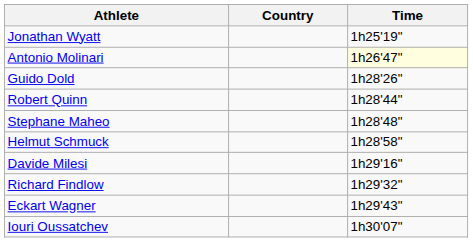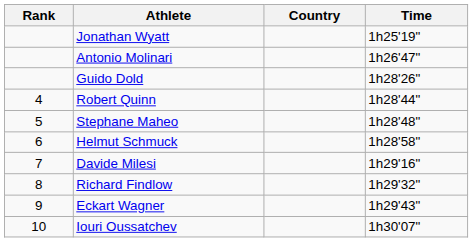 <table class="wikitable" width=80% style="font-size:90%; text-align:left;">
 <tr>
+<th>Rank</th>
 <th>Athlete</th>
 <th>Country</th>
 <th>Time</th>
 </tr>
 <tr>
+<td align=center></td>
 <td><a href='#'>Jonathan Wyatt</a></td>
 <td></td>
 <td>1h25'19"</td>
 </tr>
 <tr>
+<td align=center></td>
 <td><a href='#'>Antonio Molinari</a></td>
 <td></td>
-<td style="background: lightyellow;">1h26'47"</td>
+<td>1h26'47"</td>
 </tr>
 <tr>
+<td align=center></td>
 <td><a href='#'>Guido Dold</a></td>
 <td></td>
 <td>1h28'26"</td>
 </tr>
 <tr>
+<td align=center>4</td>
 <td><a href='#'>Robert Quinn</a></td>
 <td></td>
 <td>1h28'44"</td>
 </tr>
 <tr>
+<td align=center>5</td>
 <td><a href='#'>Stephane Maheo</a></td>
 <td></td>
 <td>1h28'48"</td>
 </tr>
 <tr>
+<td align=center>6</td>
 <td><a href='#'>Helmut Schmuck</a></td>
 <td></td>
 <td>1h28'58"</td>
 </tr>
 <tr>
+<td align=center>7</td>
 <td><a href='#'>Davide Milesi</a></td>
 <td></td>
 <td>1h29'16"</td>
 </tr>
 <tr>
+<td align=center>8</td>
 <td><a href='#'>Richard Findlow</a></td>
 <td></td>
 <td>1h29'32"</td>
 </tr>
 <tr>
+<td align=center>9</td>
 <td><a href='#'>Eckart Wagner</a></td>
 <td></td>
 <td>1h29'43"</td>
 </tr>
 <tr>
+<td align=center>10</td>
 <td><a href='#'>Iouri Oussatchev</a></td>
 <td></td>
 <td>1h30'07"</td>
 </tr>
 </table>
